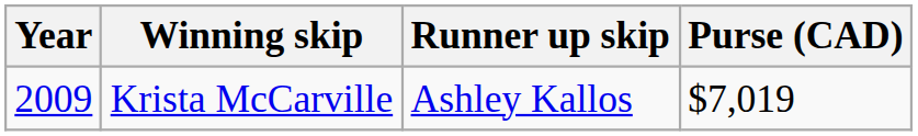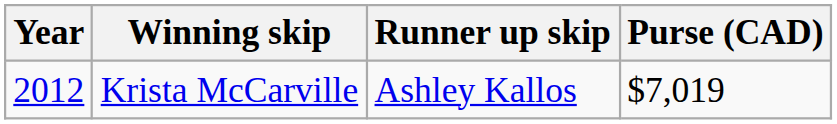 <table class="wikitable">
 <tr>
 <th>Year</th>
 <th>Winning skip</th>
 <th>Runner up skip</th>
 <th>Purse (CAD)</th>
 </tr>
 <tr>
-<td><a href='#'>2009</a></td>
+<td><a href='#'>2012</a></td>
 <td> <a href='#'>Krista McCarville</a></td>
 <td> <a href='#'>Ashley Kallos</a></td>
 <td>$7,019</td>
 </tr>
 </table>
